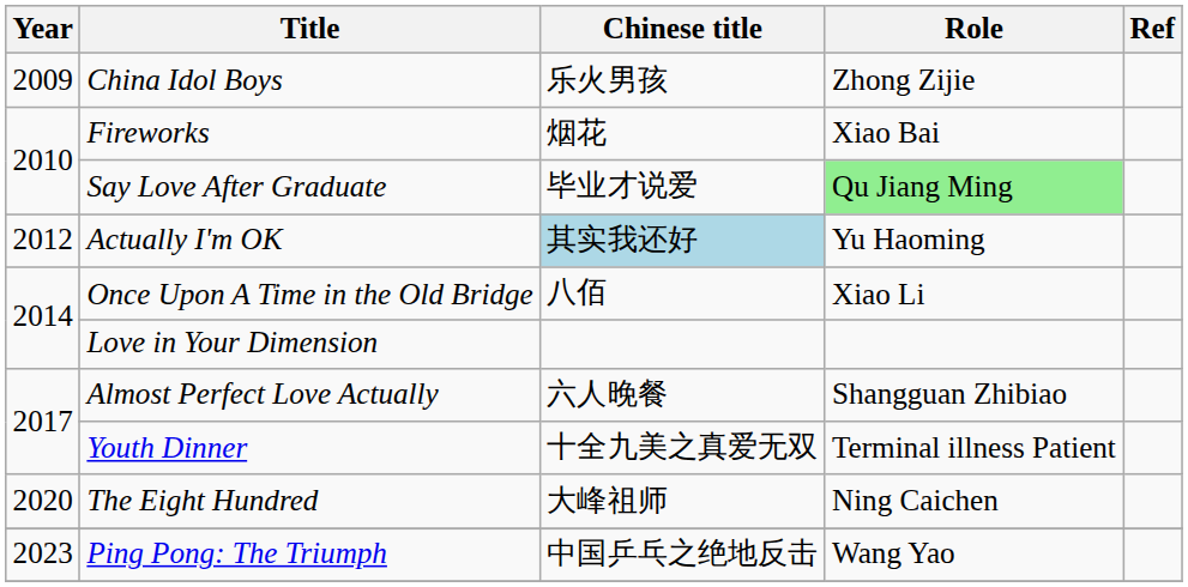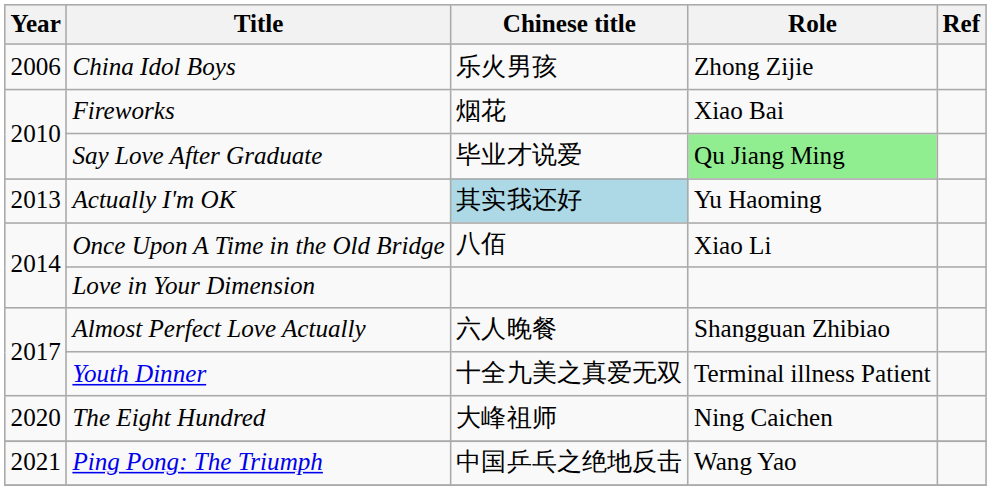 <table class="wikitable sortable">
 <tr>
 <th>Year</th>
 <th>Title</th>
 <th>Chinese title</th>
 <th>Role</th>
 <th class="unsortable">Ref</th>
 </tr>
 <tr>
-<td>2009</td>
+<td>2006</td>
 <td><em>China Idol Boys</em></td>
 <td>乐火男孩</td>
 <td>Zhong Zijie</td>
 <td></td>
 </tr>
 <tr>
 <td rowspan="2">2010</td>
 <td><em>Fireworks</em></td>
 <td>烟花</td>
 <td>Xiao Bai</td>
 <td></td>
 </tr>
 <tr>
 <td><em>Say Love After Graduate</em></td>
 <td>毕业才说爱</td>
 <td style="background: lightgreen;">Qu Jiang Ming</td>
 <td></td>
 </tr>
 <tr>
-<td>2012</td>
+<td>2013</td>
 <td><em>Actually I'm OK</em></td>
 <td style="background: lightblue;">其实我还好</td>
 <td>Yu Haoming</td>
 <td></td>
 </tr>
 <tr>
 <td rowspan="2">2014</td>
 <td><em>Once Upon A Time in the Old Bridge</em></td>
 <td>八佰</td>
 <td>Xiao Li</td>
 <td></td>
 </tr>
 <tr>
 <td><em>Love in Your Dimension</em></td>
 <td></td>
 <td></td>
 <td></td>
 </tr>
 <tr>
 <td rowspan="2">2017</td>
 <td><em>Almost Perfect Love Actually</em></td>
 <td>六人晚餐</td>
 <td>Shangguan Zhibiao</td>
 <td></td>
 </tr>
 <tr>
 <td><em><a href='#'>Youth Dinner</a></em></td>
 <td>十全九美之真爱无双</td>
 <td>Terminal illness Patient</td>
 <td></td>
 </tr>
 <tr>
 <td>2020</td>
 <td><em>The Eight Hundred</em></td>
 <td>大峰祖师</td>
 <td>Ning Caichen</td>
 <td></td>
 </tr>
 <tr>
 </tr>
 <tr>
-<td>2023</td>
+<td>2021</td>
 <td><em><a href='#'>Ping Pong: The Triumph</a></em></td>
 <td>中国乒乓之绝地反击</td>
 <td>Wang Yao</td>
 <td></td>
 </tr>
 <tr>
 </tr>
 </table>
